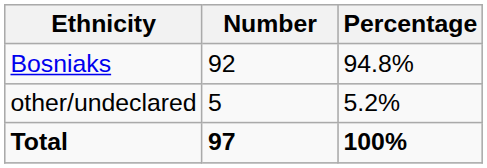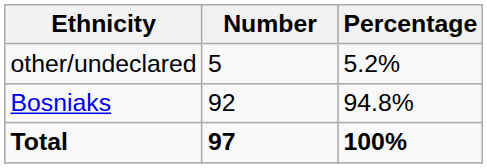 <table class="wikitable">
 <tr>
 <th width="100px">Ethnicity</th>
 <th width="80px">Number</th>
 <th width="80px">Percentage</th>
 </tr>
 <tr>
+<td>other/undeclared</td>
+<td>5</td>
+<td>5.2%</td>
+</tr>
+<tr>
 <td><a href='#'>Bosniaks</a></td>
 <td>92</td>
 <td>94.8%</td>
-</tr>
-<tr>
-<td>other/undeclared</td>
-<td>5</td>
-<td>5.2%</td>
 </tr>
 <tr>
 <td><strong>Total</strong></td>
 <td><strong>97</strong></td>
 <td><strong>100%</strong></td>
 </tr>
 </table>
